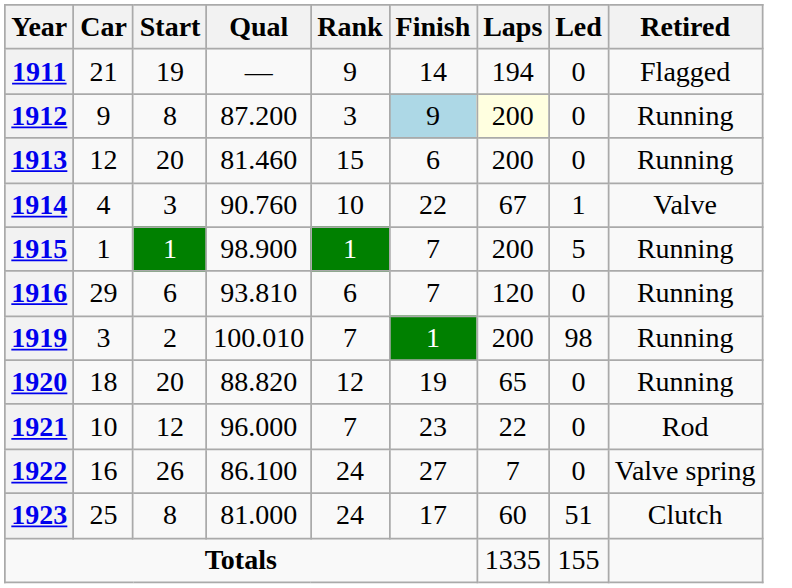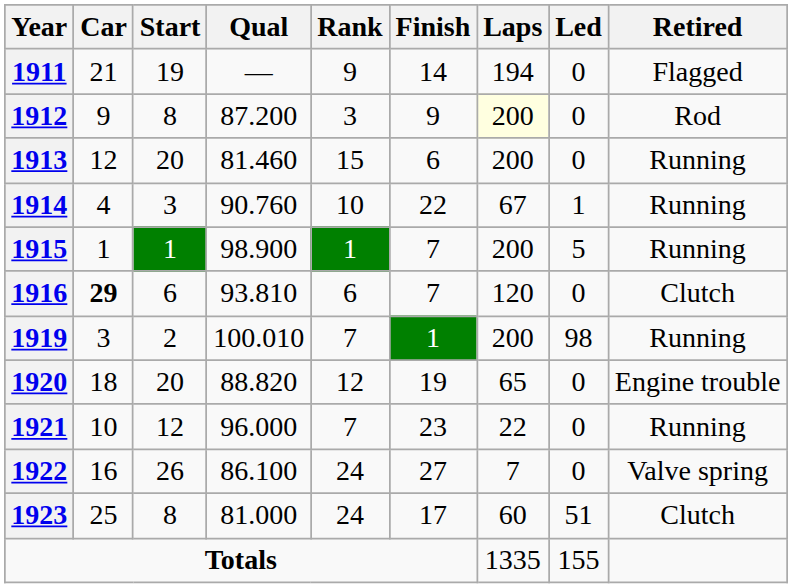 <table class="wikitable" style="text-align:center">
 <tr>
 <th>Year</th>
 <th>Car</th>
 <th>Start</th>
 <th>Qual</th>
 <th>Rank</th>
 <th>Finish</th>
 <th>Laps</th>
 <th>Led</th>
 <th>Retired</th>
 </tr>
 <tr>
 <th><a href='#'>1911</a></th>
 <td>21</td>
 <td>19</td>
 <td>—</td>
 <td>9</td>
 <td>14</td>
 <td>194</td>
 <td>0</td>
 <td>Flagged</td>
 </tr>
 <tr>
 <th><a href='#'>1912</a></th>
 <td>9</td>
 <td>8</td>
 <td>87.200</td>
 <td>3</td>
-<td style="background: lightblue;">9</td>
+<td>9</td>
 <td style="background: lightyellow;">200</td>
 <td>0</td>
-<td>Running</td>
+<td>Rod</td>
 </tr>
 <tr>
 <th><a href='#'>1913</a></th>
 <td>12</td>
 <td>20</td>
 <td>81.460</td>
 <td>15</td>
 <td>6</td>
 <td>200</td>
 <td>0</td>
 <td>Running</td>
 </tr>
 <tr>
 <th><a href='#'>1914</a></th>
 <td>4</td>
 <td>3</td>
 <td>90.760</td>
 <td>10</td>
 <td>22</td>
 <td>67</td>
 <td>1</td>
-<td>Valve</td>
+<td>Running</td>
 </tr>
 <tr>
 <th><a href='#'>1915</a></th>
 <td>1</td>
 <td style="background:green;color:white">1</td>
 <td>98.900</td>
 <td style="background:green;color:white">1</td>
 <td>7</td>
 <td>200</td>
 <td>5</td>
 <td>Running</td>
 </tr>
 <tr>
 <th><a href='#'>1916</a></th>
-<td>29</td>
+<td><strong>29</strong></td>
 <td>6</td>
 <td>93.810</td>
 <td>6</td>
 <td>7</td>
 <td>120</td>
 <td>0</td>
-<td>Running</td>
+<td>Clutch</td>
 </tr>
 <tr>
 <th><a href='#'>1919</a></th>
 <td>3</td>
 <td>2</td>
 <td>100.010</td>
 <td>7</td>
 <td style="background:green;color:white">1</td>
 <td>200</td>
 <td>98</td>
 <td>Running</td>
 </tr>
 <tr>
 <th><a href='#'>1920</a></th>
 <td>18</td>
 <td>20</td>
 <td>88.820</td>
 <td>12</td>
 <td>19</td>
 <td>65</td>
 <td>0</td>
-<td>Running</td>
+<td>Engine trouble</td>
 </tr>
 <tr>
 <th><a href='#'>1921</a></th>
 <td>10</td>
 <td>12</td>
 <td>96.000</td>
 <td>7</td>
 <td>23</td>
 <td>22</td>
 <td>0</td>
-<td>Rod</td>
+<td>Running</td>
 </tr>
 <tr>
 <th><a href='#'>1922</a></th>
 <td>16</td>
 <td>26</td>
 <td>86.100</td>
 <td>24</td>
 <td>27</td>
 <td>7</td>
 <td>0</td>
 <td>Valve spring</td>
 </tr>
 <tr>
 <th><a href='#'>1923</a></th>
 <td>25</td>
 <td>8</td>
 <td>81.000</td>
 <td>24</td>
 <td>17</td>
 <td>60</td>
 <td>51</td>
 <td>Clutch</td>
 </tr>
 <tr>
 <td colspan=6><strong>Totals</strong></td>
 <td>1335</td>
 <td>155</td>
 <td></td>
 </tr>
 </table>
